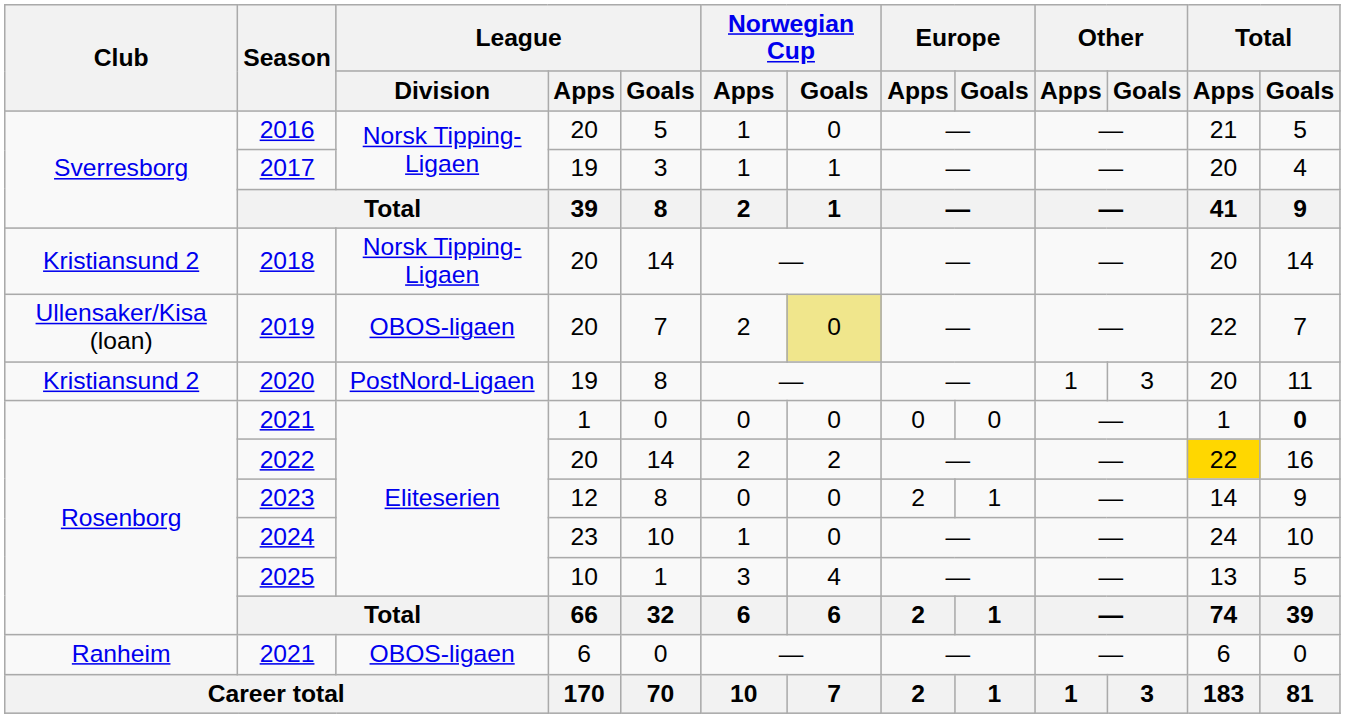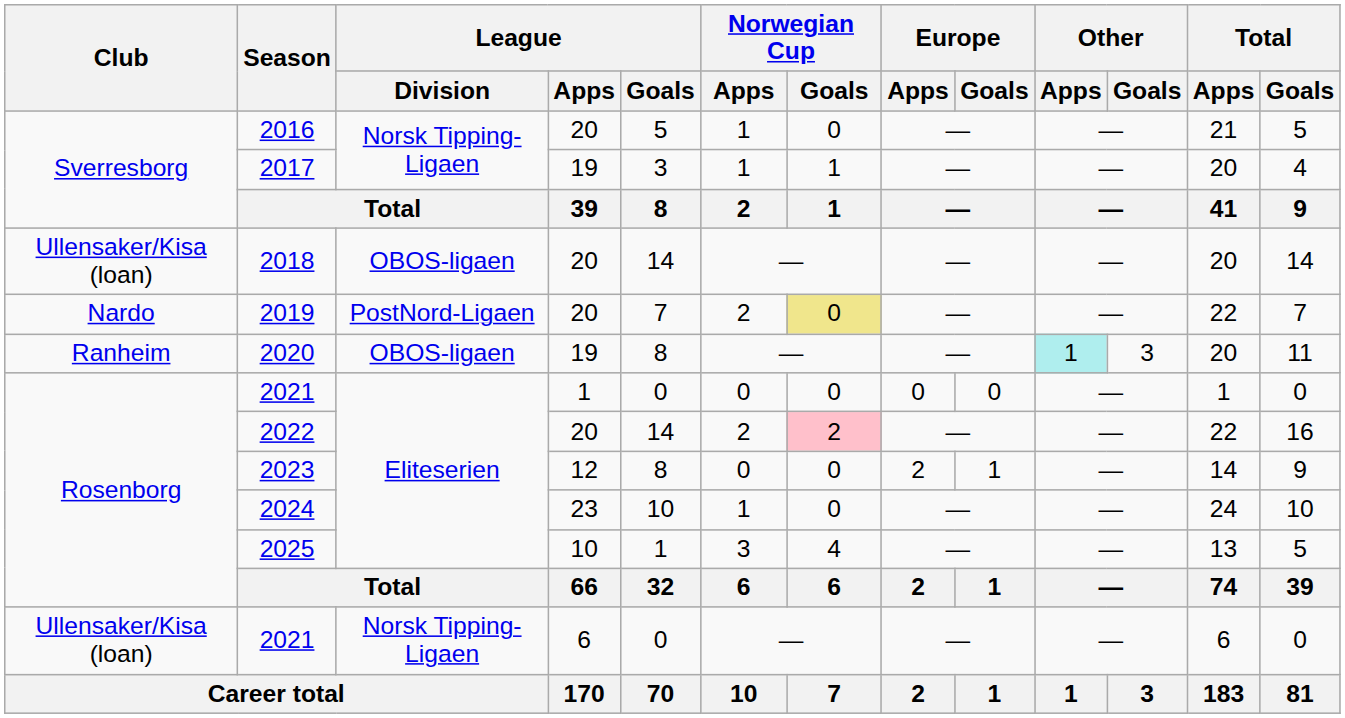 <table class="wikitable" style="text-align: center;">
 <tr>
 <th rowspan="2">Club</th>
 <th rowspan="2">Season</th>
 <th colspan="3">League</th>
 <th colspan="2"><a href='#'>Norwegian Cup</a></th>
 <th colspan="2">Europe</th>
 <th colspan="2">Other</th>
 <th colspan="2">Total</th>
 </tr>
 <tr>
 <th>Division</th>
 <th>Apps</th>
 <th>Goals</th>
 <th>Apps</th>
 <th>Goals</th>
 <th>Apps</th>
 <th>Goals</th>
 <th>Apps</th>
 <th>Goals</th>
 <th>Apps</th>
 <th>Goals</th>
 </tr>
 <tr>
 <td rowspan="3"><a href='#'>Sverresborg</a></td>
 <td><a href='#'>2016</a></td>
 <td rowspan="2"><a href='#'>Norsk Tipping-Ligaen</a></td>
 <td>20</td>
 <td>5</td>
 <td>1</td>
 <td>0</td>
 <td colspan="2">—</td>
 <td colspan="2">—</td>
 <td>21</td>
 <td>5</td>
 </tr>
 <tr>
 <td><a href='#'>2017</a></td>
 <td>19</td>
 <td>3</td>
 <td>1</td>
 <td>1</td>
 <td colspan="2">—</td>
 <td colspan="2">—</td>
 <td>20</td>
 <td>4</td>
 </tr>
 <tr>
 <th colspan="2">Total</th>
 <th>39</th>
 <th>8</th>
 <th>2</th>
 <th>1</th>
 <th colspan="2">—</th>
 <th colspan="2">—</th>
 <th>41</th>
 <th>9</th>
 </tr>
 <tr>
-<td><a href='#'>Kristiansund 2</a></td>
+<td><a href='#'>Ullensaker/Kisa</a> (loan)</td>
 <td><a href='#'>2018</a></td>
-<td><a href='#'>Norsk Tipping-Ligaen</a></td>
+<td><a href='#'>OBOS-ligaen</a></td>
 <td>20</td>
 <td>14</td>
 <td colspan="2">—</td>
 <td colspan="2">—</td>
 <td colspan="2">—</td>
 <td>20</td>
 <td>14</td>
 </tr>
 <tr>
-<td><a href='#'>Ullensaker/Kisa</a> (loan)</td>
+<td><a href='#'>Nardo</a></td>
 <td><a href='#'>2019</a></td>
-<td><a href='#'>OBOS-ligaen</a></td>
+<td><a href='#'>PostNord-Ligaen</a></td>
 <td>20</td>
 <td>7</td>
 <td>2</td>
 <td style="background: khaki;">0</td>
 <td colspan="2">—</td>
 <td colspan="2">—</td>
 <td>22</td>
 <td>7</td>
 </tr>
 <tr>
-<td><a href='#'>Kristiansund 2</a></td>
+<td><a href='#'>Ranheim</a></td>
 <td><a href='#'>2020</a></td>
-<td><a href='#'>PostNord-Ligaen</a></td>
+<td><a href='#'>OBOS-ligaen</a></td>
 <td>19</td>
 <td>8</td>
 <td colspan="2">—</td>
 <td colspan="2">—</td>
-<td>1</td>
+<td style="background: paleturquoise;">1</td>
 <td>3</td>
 <td>20</td>
 <td>11</td>
 </tr>
 <tr>
 <td rowspan="6"><a href='#'>Rosenborg</a></td>
 <td><a href='#'>2021</a></td>
 <td rowspan="5"><a href='#'>Eliteserien</a></td>
 <td>1</td>
 <td>0</td>
 <td>0</td>
 <td>0</td>
 <td>0</td>
 <td>0</td>
 <td colspan="2">—</td>
 <td>1</td>
-<td><strong>0</strong></td>
+<td>0</td>
 </tr>
 <tr>
 <td><a href='#'>2022</a></td>
 <td>20</td>
 <td>14</td>
 <td>2</td>
-<td>2</td>
+<td style="background: pink;">2</td>
 <td colspan="2">—</td>
 <td colspan="2">—</td>
-<td style="background: gold;">22</td>
+<td>22</td>
 <td>16</td>
 </tr>
 <tr>
 <td><a href='#'>2023</a></td>
 <td>12</td>
 <td>8</td>
 <td>0</td>
 <td>0</td>
 <td>2</td>
 <td>1</td>
 <td colspan="2">—</td>
 <td>14</td>
 <td>9</td>
 </tr>
 <tr>
 <td><a href='#'>2024</a></td>
 <td>23</td>
 <td>10</td>
 <td>1</td>
 <td>0</td>
 <td colspan="2">—</td>
 <td colspan="2">—</td>
 <td>24</td>
 <td>10</td>
 </tr>
 <tr>
 <td><a href='#'>2025</a></td>
 <td>10</td>
 <td>1</td>
 <td>3</td>
 <td>4</td>
 <td colspan="2">—</td>
 <td colspan="2">—</td>
 <td>13</td>
 <td>5</td>
 </tr>
 <tr>
 <th colspan="2">Total</th>
 <th>66</th>
 <th>32</th>
 <th>6</th>
 <th>6</th>
 <th>2</th>
 <th>1</th>
 <th colspan="2">—</th>
 <th>74</th>
 <th>39</th>
 </tr>
 <tr>
-<td><a href='#'>Ranheim</a></td>
+<td><a href='#'>Ullensaker/Kisa</a> (loan)</td>
 <td><a href='#'>2021</a></td>
-<td><a href='#'>OBOS-ligaen</a></td>
+<td><a href='#'>Norsk Tipping-Ligaen</a></td>
 <td>6</td>
 <td>0</td>
 <td colspan="2">—</td>
 <td colspan="2">—</td>
 <td colspan="2">—</td>
 <td>6</td>
 <td>0</td>
 </tr>
 <tr>
 <th colspan="3">Career total</th>
 <th>170</th>
 <th>70</th>
 <th>10</th>
 <th>7</th>
 <th>2</th>
 <th>1</th>
 <th>1</th>
 <th>3</th>
 <th>183</th>
 <th>81</th>
 </tr>
 </table>
